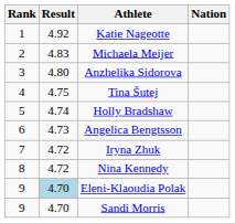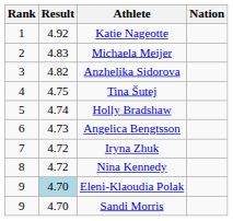 <table class="wikitable" style="text-align:center">
 <tr>
 <th>Rank</th>
 <th>Result</th>
 <th>Athlete</th>
 <th>Nation</th>
 </tr>
 <tr>
 <td>1</td>
 <td>4.92</td>
 <td><a href='#'>Katie Nageotte</a></td>
 <td align=left></td>
 </tr>
 <tr>
 <td>2</td>
 <td>4.83</td>
 <td><a href='#'>Michaela Meijer</a></td>
 <td align=left></td>
 </tr>
 <tr>
 <td>3</td>
-<td>4.80</td>
+<td>4.82</td>
 <td><a href='#'>Anzhelika Sidorova</a></td>
 <td align=left></td>
 </tr>
 <tr>
 <td>4</td>
 <td>4.75</td>
 <td><a href='#'>Tina Šutej</a></td>
 <td align=left></td>
 </tr>
 <tr>
 <td>5</td>
 <td>4.74</td>
 <td><a href='#'>Holly Bradshaw</a></td>
 <td align=left></td>
 </tr>
 <tr>
 <td>6</td>
 <td>4.73</td>
 <td><a href='#'>Angelica Bengtsson</a></td>
 <td align=left></td>
 </tr>
 <tr>
 <td>7</td>
 <td>4.72</td>
 <td><a href='#'>Iryna Zhuk</a></td>
 <td align=left></td>
 </tr>
 <tr>
 <td>8</td>
 <td>4.72</td>
 <td><a href='#'>Nina Kennedy</a></td>
 <td align=left></td>
 </tr>
 <tr>
 <td>9</td>
 <td style="background: lightblue;">4.70</td>
 <td><a href='#'>Eleni-Klaoudia Polak</a></td>
 <td align=left></td>
 </tr>
 <tr>
 <td>9</td>
 <td>4.70</td>
 <td><a href='#'>Sandi Morris</a></td>
 <td align=left></td>
 </tr>
 </table>
